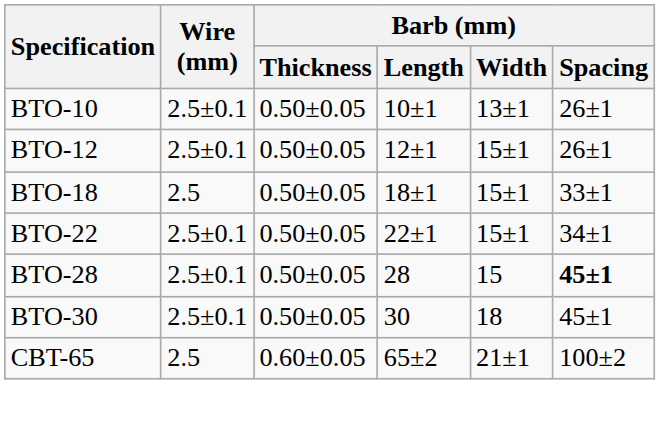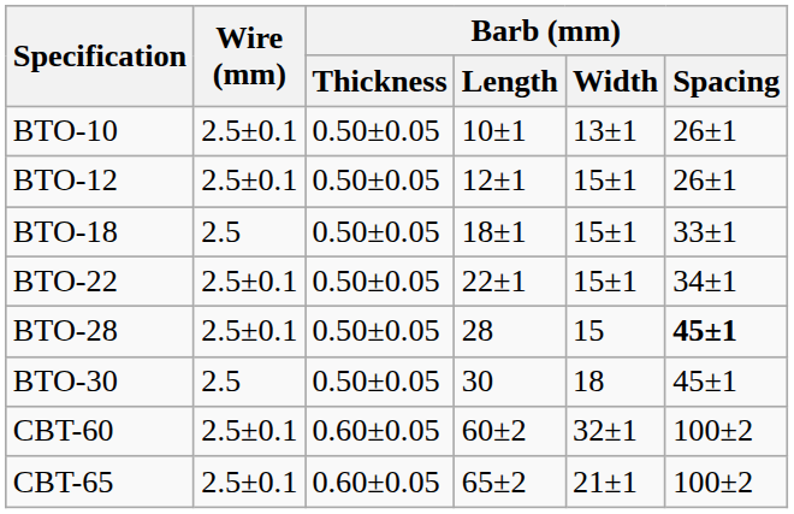 <table class="wikitable" border="1">
 <tr>
 <th rowspan=2>Specification</th>
 <th rowspan=2>Wire  <br>(mm)</th>
 <th colspan=4>Barb (mm)</th>
 </tr>
 <tr>
 <th>Thickness</th>
 <th>Length</th>
 <th>Width</th>
 <th>Spacing</th>
 </tr>
 <tr>
 <td>BTO-10</td>
 <td>2.5±0.1</td>
 <td>0.50±0.05</td>
 <td>10±1</td>
 <td>13±1</td>
 <td>26±1</td>
 </tr>
 <tr>
 <td>BTO-12</td>
 <td>2.5±0.1</td>
 <td>0.50±0.05</td>
 <td>12±1</td>
 <td>15±1</td>
 <td>26±1</td>
 </tr>
 <tr>
 <td>BTO-18</td>
 <td>2.5</td>
 <td>0.50±0.05</td>
 <td>18±1</td>
 <td>15±1</td>
 <td>33±1</td>
 </tr>
 <tr>
 <td>BTO-22</td>
 <td>2.5±0.1</td>
 <td>0.50±0.05</td>
 <td>22±1</td>
 <td>15±1</td>
 <td>34±1</td>
 </tr>
 <tr>
 <td>BTO-28</td>
 <td>2.5±0.1</td>
 <td>0.50±0.05</td>
 <td>28</td>
 <td>15</td>
 <td><strong>45±1</strong></td>
 </tr>
 <tr>
 <td>BTO-30</td>
-<td>2.5±0.1</td>
+<td>2.5</td>
 <td>0.50±0.05</td>
 <td>30</td>
 <td>18</td>
 <td>45±1</td>
 </tr>
 <tr>
+<td>CBT-60</td>
+<td>2.5±0.1</td>
+<td>0.60±0.05</td>
+<td>60±2</td>
+<td>32±1</td>
+<td>100±2</td>
+</tr>
+<tr>
 <td>CBT-65</td>
-<td>2.5</td>
+<td>2.5±0.1</td>
 <td>0.60±0.05</td>
 <td>65±2</td>
 <td>21±1</td>
 <td>100±2</td>
 </tr>
 </table>
